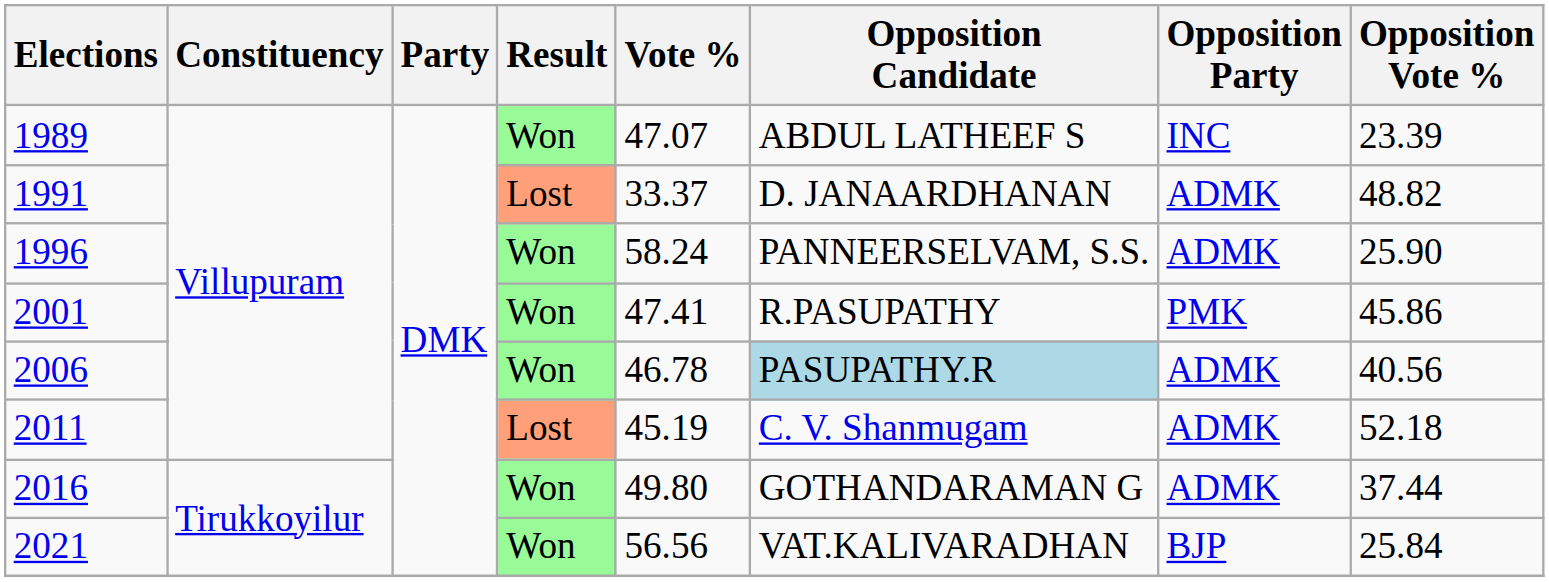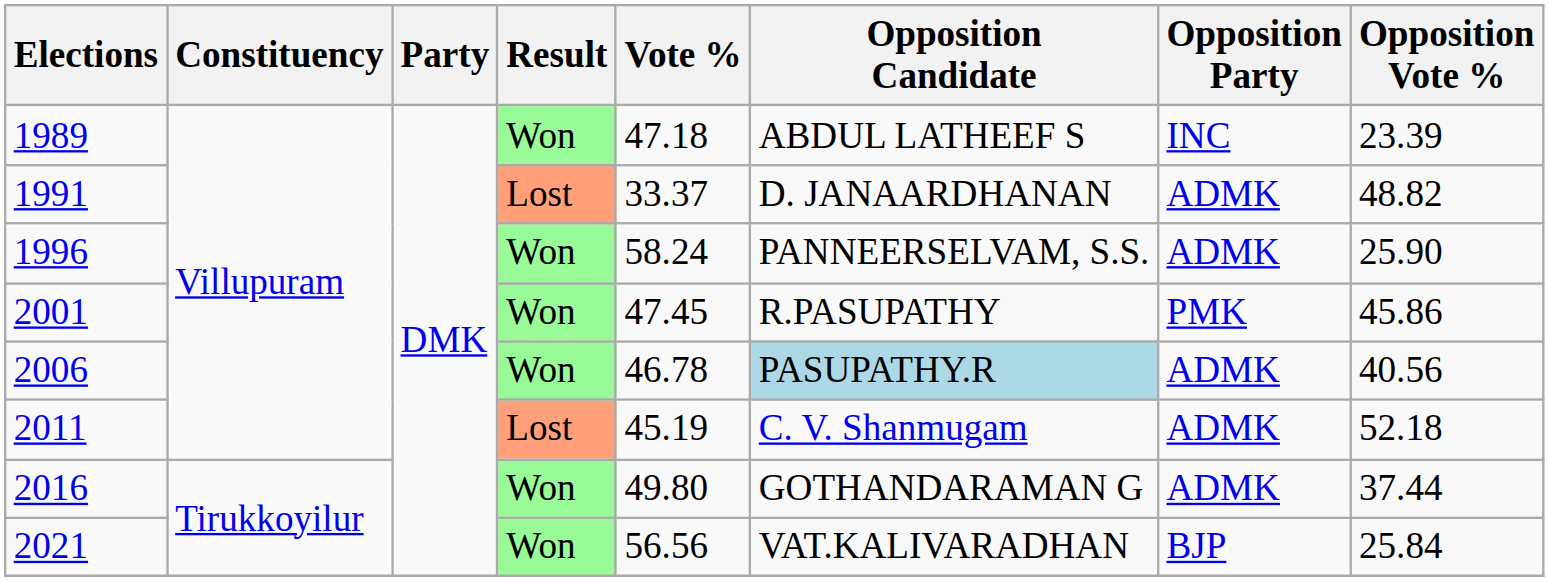 <table class="sortable wikitable">
 <tr>
 <th>Elections</th>
 <th>Constituency</th>
 <th>Party</th>
 <th>Result</th>
 <th>Vote %</th>
 <th>Opposition<br>Candidate</th>
 <th>Opposition<br>Party</th>
 <th>Opposition<br>Vote %</th>
 </tr>
 <tr>
 <td><a href='#'>1989</a></td>
 <td rowspan=6><a href='#'>Villupuram</a></td>
 <td rowspan=8><a href='#'>DMK</a></td>
 <td bgcolor=98FB98>Won</td>
-<td>47.07</td>
+<td>47.18</td>
 <td>ABDUL LATHEEF S</td>
 <td><a href='#'>INC</a></td>
 <td>23.39</td>
 </tr>
 <tr>
 <td><a href='#'>1991</a></td>
 <td bgcolor=FFA07A>Lost</td>
 <td>33.37</td>
 <td>D. JANAARDHANAN</td>
 <td><a href='#'>ADMK</a></td>
 <td>48.82</td>
 </tr>
 <tr>
 <td><a href='#'>1996</a></td>
 <td bgcolor=98FB98>Won</td>
 <td>58.24</td>
 <td>PANNEERSELVAM, S.S.</td>
 <td><a href='#'>ADMK</a></td>
 <td>25.90</td>
 </tr>
 <tr>
 <td><a href='#'>2001</a></td>
 <td bgcolor=98FB98>Won</td>
-<td>47.41</td>
+<td>47.45</td>
 <td>R.PASUPATHY</td>
 <td><a href='#'>PMK</a></td>
 <td>45.86</td>
 </tr>
 <tr>
 <td><a href='#'>2006</a></td>
 <td bgcolor=98FB98>Won</td>
 <td>46.78</td>
 <td style="background: lightblue;">PASUPATHY.R</td>
 <td><a href='#'>ADMK</a></td>
 <td>40.56</td>
 </tr>
 <tr>
 <td><a href='#'>2011</a></td>
 <td bgcolor=FFA07A>Lost</td>
 <td>45.19</td>
 <td><a href='#'>C. V. Shanmugam</a></td>
 <td><a href='#'>ADMK</a></td>
 <td>52.18</td>
 </tr>
 <tr>
 <td><a href='#'>2016</a></td>
 <td rowspan=2><a href='#'>Tirukkoyilur</a></td>
 <td bgcolor=98FB98>Won</td>
 <td>49.80</td>
 <td>GOTHANDARAMAN G</td>
 <td><a href='#'>ADMK</a></td>
 <td>37.44</td>
 </tr>
 <tr>
 <td><a href='#'>2021</a></td>
 <td bgcolor=98FB98>Won</td>
 <td>56.56</td>
 <td>VAT.KALIVARADHAN</td>
 <td><a href='#'>BJP</a></td>
 <td>25.84</td>
 </tr>
 <tr>
 </tr>
 </table>
